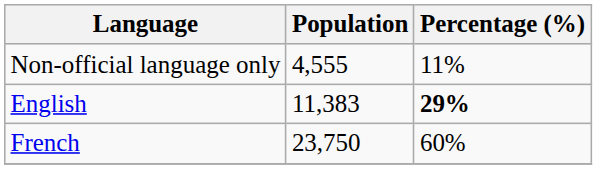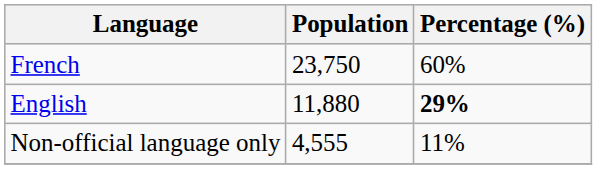 <table class="wikitable">
 <tr>
 <th>Language</th>
 <th>Population</th>
 <th>Percentage (%)</th>
 </tr>
 <tr>
+<td><a href='#'>French</a></td>
+<td>23,750</td>
+<td>60%</td>
+</tr>
+<tr>
+<td><a href='#'>English</a></td>
+<td>11,880</td>
+<td><strong>29%</strong></td>
+</tr>
+<tr>
 <td>Non-official language only</td>
 <td>4,555</td>
 <td>11%</td>
 </tr>
 <tr>
-<td><a href='#'>English</a></td>
-<td>11,383</td>
-<td><strong>29%</strong></td>
-</tr>
-<tr>
-<td><a href='#'>French</a></td>
-<td>23,750</td>
-<td>60%</td>
-</tr>
-<tr>
 </tr>
 </table>
